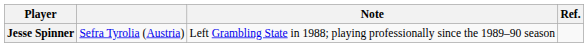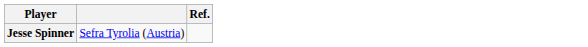 <table class="wikitable sortable plainrowheaders" style="text-align:left; font-size:95%">
 <tr>
 <th>Player</th>
 <th></th>
-<th class=unsortable>Note</th>
 <th class=unsortable>Ref.</th>
 </tr>
 <tr>
 <th scope="row"> Jesse Spinner</th>
 <td><a href='#'>Sefra Tyrolia</a> (<a href='#'>Austria</a>)</td>
-<td>Left <a href='#'>Grambling State</a> in 1988; playing professionally since the 1989–90 season</td>
 <td align=center></td>
 </tr>
 </table>
